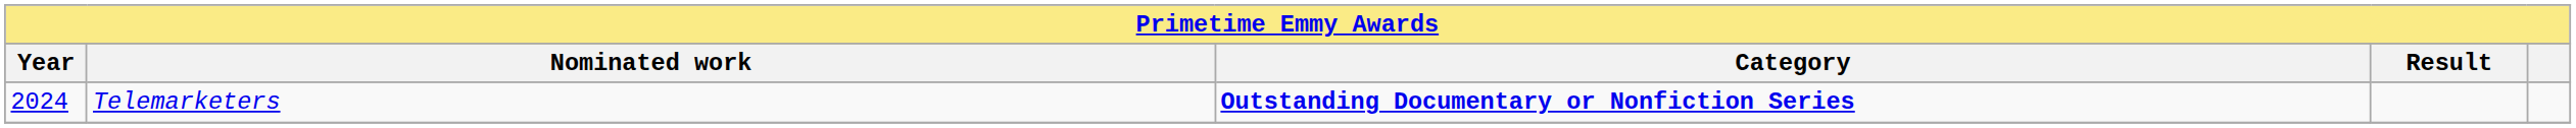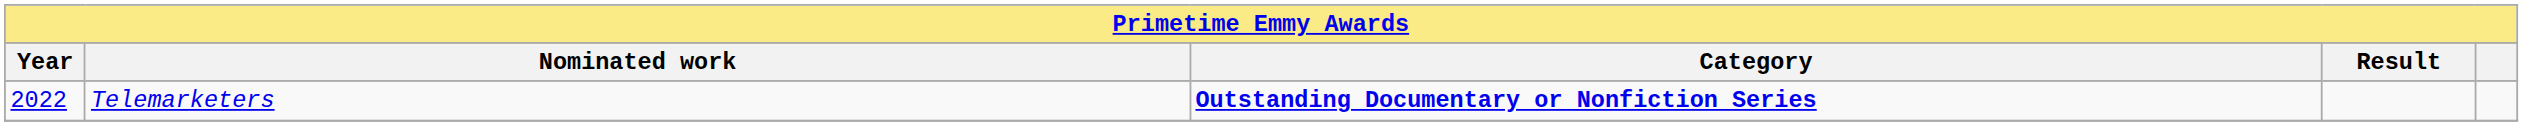 <table width="70%" class="wikitable sortable">
 <tr>
 <th colspan="5" style="background:#FAEB86;" align="center"><a href='#'>Primetime Emmy Awards</a></th>
 </tr>
 <tr>
 <th scope="col" style="width:1em;">Year</th>
 <th scope="col" style="width:39em;">Nominated work</th>
 <th scope="col" style="width:40em;">Category</th>
 <th scope="col" style="width:5em;">Result</th>
 <th scope="col" style="width:1em;" class="unsortable"></th>
 </tr>
 <tr>
-<td><a href='#'>2024</a></td>
+<td><a href='#'>2022</a></td>
 <td><em><a href='#'>Telemarketers</a></em></td>
 <td><strong><a href='#'>Outstanding Documentary or Nonfiction Series</a></strong></td>
 <td></td>
 <td></td>
 </tr>
 <tr>
 </tr>
 </table>
